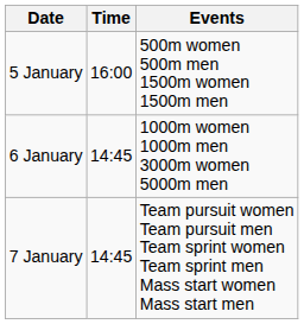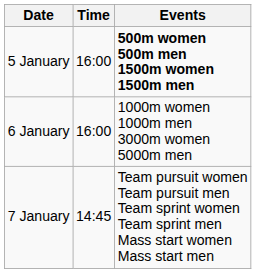 <table class="wikitable" border="1">
 <tr>
 <th>Date</th>
 <th>Time</th>
 <th>Events</th>
 </tr>
 <tr>
 <td>5 January</td>
 <td>16:00</td>
-<td>500m women<br>500m men<br>1500m women<br>1500m men</td>
+<td><strong>500m women<br>500m men<br>1500m women<br>1500m men</strong></td>
 </tr>
 <tr>
 <td>6 January</td>
-<td>14:45</td>
+<td>16:00</td>
 <td>1000m women<br>1000m men<br>3000m women<br>5000m men</td>
 </tr>
 <tr>
 <td>7 January</td>
 <td>14:45</td>
 <td>Team pursuit women<br>Team pursuit men<br>Team sprint women<br>Team sprint men<br>Mass start women<br>Mass start men</td>
 </tr>
 </table>
